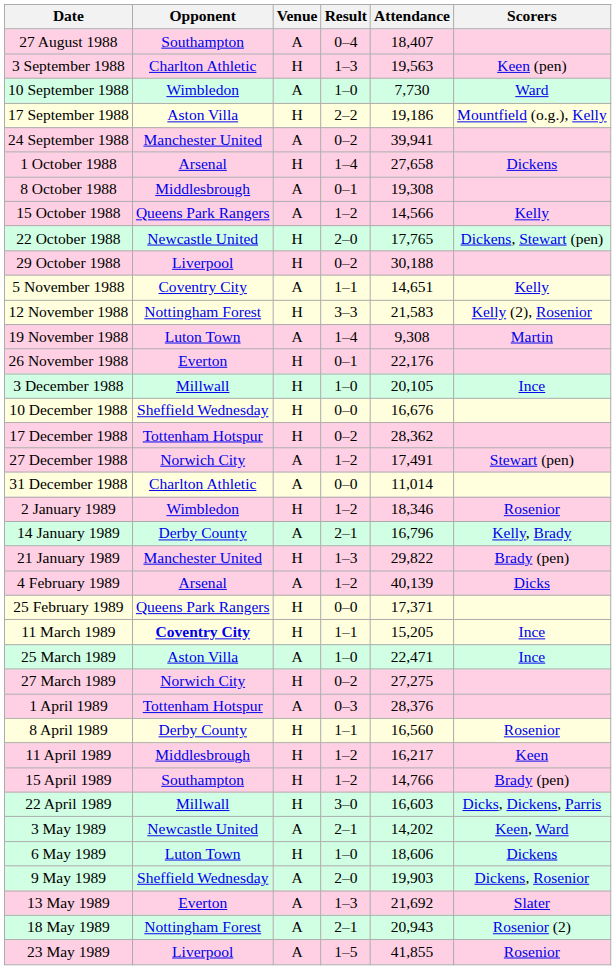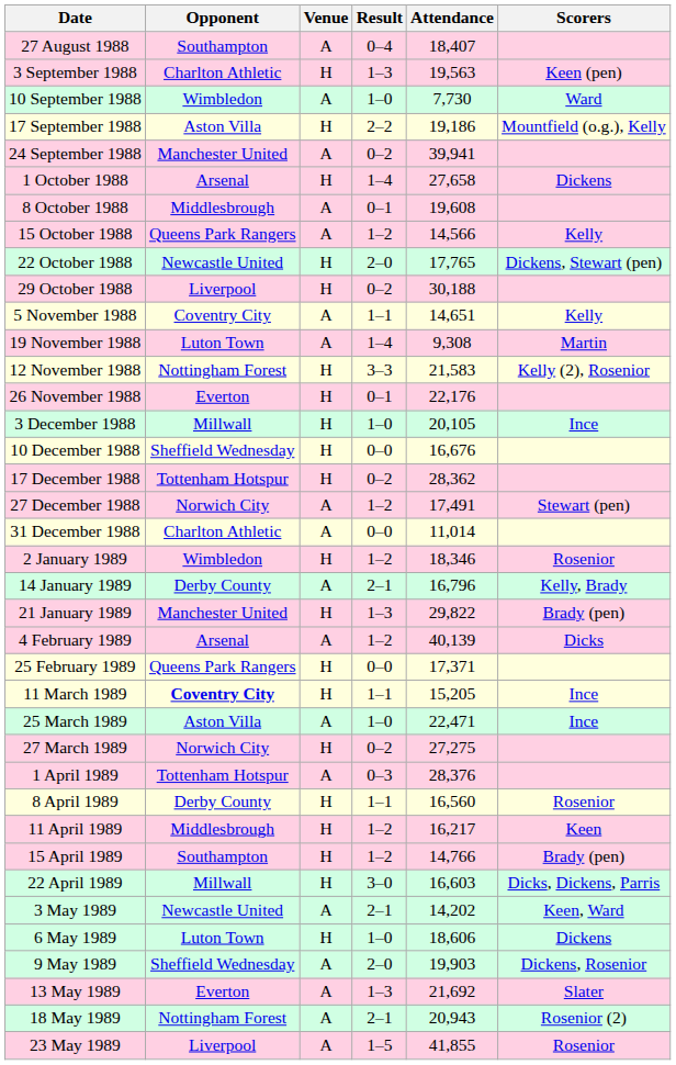 <table class="wikitable sortable" style="font-size:100%; text-align:center">
 <tr>
 <th>Date</th>
 <th>Opponent</th>
 <th>Venue</th>
 <th>Result</th>
 <th>Attendance</th>
 <th>Scorers</th>
 </tr>
 <tr style="background-color: #ffd0e3;">
 <td>27 August 1988</td>
 <td><a href='#'>Southampton</a></td>
 <td>A</td>
 <td>0–4</td>
 <td>18,407</td>
 <td></td>
 </tr>
 <tr style="background-color: #ffd0e3;">
 <td>3 September 1988</td>
 <td><a href='#'>Charlton Athletic</a></td>
 <td>H</td>
 <td>1–3</td>
 <td>19,563</td>
 <td><a href='#'>Keen</a> (pen)</td>
 </tr>
 <tr style="background-color: #d0ffe3;">
 <td>10 September 1988</td>
 <td><a href='#'>Wimbledon</a></td>
 <td>A</td>
 <td>1–0</td>
 <td>7,730</td>
 <td><a href='#'>Ward</a></td>
 </tr>
 <tr style="background-color: #ffffdd;">
 <td>17 September 1988</td>
 <td><a href='#'>Aston Villa</a></td>
 <td>H</td>
 <td>2–2</td>
 <td>19,186</td>
 <td><a href='#'>Mountfield</a> (o.g.), <a href='#'>Kelly</a></td>
 </tr>
 <tr style="background-color: #ffd0e3;">
 <td>24 September 1988</td>
 <td><a href='#'>Manchester United</a></td>
 <td>A</td>
 <td>0–2</td>
 <td>39,941</td>
 <td></td>
 </tr>
 <tr style="background-color: #ffd0e3;">
 <td>1 October 1988</td>
 <td><a href='#'>Arsenal</a></td>
 <td>H</td>
 <td>1–4</td>
 <td>27,658</td>
 <td><a href='#'>Dickens</a></td>
 </tr>
 <tr style="background-color: #ffd0e3;">
 <td>8 October 1988</td>
 <td><a href='#'>Middlesbrough</a></td>
 <td>A</td>
 <td>0–1</td>
-<td>19,308</td>
+<td>19,608</td>
 <td></td>
 </tr>
 <tr style="background-color: #ffd0e3;">
 <td>15 October 1988</td>
 <td><a href='#'>Queens Park Rangers</a></td>
 <td>A</td>
 <td>1–2</td>
 <td>14,566</td>
 <td><a href='#'>Kelly</a></td>
 </tr>
 <tr style="background-color: #d0ffe3;">
 <td>22 October 1988</td>
 <td><a href='#'>Newcastle United</a></td>
 <td>H</td>
 <td>2–0</td>
 <td>17,765</td>
 <td><a href='#'>Dickens</a>, <a href='#'>Stewart</a> (pen)</td>
 </tr>
 <tr style="background-color: #ffd0e3;">
 <td>29 October 1988</td>
 <td><a href='#'>Liverpool</a></td>
 <td>H</td>
 <td>0–2</td>
 <td>30,188</td>
 <td></td>
 </tr>
 <tr style="background-color: #ffffdd;">
 <td>5 November 1988</td>
 <td><a href='#'>Coventry City</a></td>
 <td>A</td>
 <td>1–1</td>
 <td>14,651</td>
 <td><a href='#'>Kelly</a></td>
 </tr>
+<tr style="background-color: #ffd0e3;">
+<td>19 November 1988</td>
+<td><a href='#'>Luton Town</a></td>
+<td>A</td>
+<td>1–4</td>
+<td>9,308</td>
+<td><a href='#'>Martin</a></td>
+</tr>
 <tr style="background-color: #ffffdd;">
 <td>12 November 1988</td>
 <td><a href='#'>Nottingham Forest</a></td>
 <td>H</td>
 <td>3–3</td>
 <td>21,583</td>
 <td><a href='#'>Kelly</a> (2), <a href='#'>Rosenior</a></td>
-</tr>
-<tr style="background-color: #ffd0e3;">
-<td>19 November 1988</td>
-<td><a href='#'>Luton Town</a></td>
-<td>A</td>
-<td>1–4</td>
-<td>9,308</td>
-<td><a href='#'>Martin</a></td>
 </tr>
 <tr style="background-color: #ffd0e3;">
 <td>26 November 1988</td>
 <td><a href='#'>Everton</a></td>
 <td>H</td>
 <td>0–1</td>
 <td>22,176</td>
 <td></td>
 </tr>
 <tr style="background-color: #d0ffe3;">
 <td>3 December 1988</td>
 <td><a href='#'>Millwall</a></td>
 <td>H</td>
 <td>1–0</td>
 <td>20,105</td>
 <td><a href='#'>Ince</a></td>
 </tr>
 <tr style="background-color: #ffffdd;">
 <td>10 December 1988</td>
 <td><a href='#'>Sheffield Wednesday</a></td>
 <td>H</td>
 <td>0–0</td>
 <td>16,676</td>
 <td></td>
 </tr>
 <tr style="background-color: #ffd0e3;">
 <td>17 December 1988</td>
 <td><a href='#'>Tottenham Hotspur</a></td>
 <td>H</td>
 <td>0–2</td>
 <td>28,362</td>
 <td></td>
 </tr>
 <tr style="background-color: #ffd0e3;">
 <td>27 December 1988</td>
 <td><a href='#'>Norwich City</a></td>
 <td>A</td>
 <td>1–2</td>
 <td>17,491</td>
 <td><a href='#'>Stewart</a> (pen)</td>
 </tr>
 <tr style="background-color: #ffffdd;">
 <td>31 December 1988</td>
 <td><a href='#'>Charlton Athletic</a></td>
 <td>A</td>
 <td>0–0</td>
 <td>11,014</td>
 <td></td>
 </tr>
 <tr style="background-color: #ffd0e3;">
 <td>2 January 1989</td>
 <td><a href='#'>Wimbledon</a></td>
 <td>H</td>
 <td>1–2</td>
 <td>18,346</td>
 <td><a href='#'>Rosenior</a></td>
 </tr>
 <tr style="background-color: #d0ffe3;">
 <td>14 January 1989</td>
 <td><a href='#'>Derby County</a></td>
 <td>A</td>
 <td>2–1</td>
 <td>16,796</td>
 <td><a href='#'>Kelly</a>, <a href='#'>Brady</a></td>
 </tr>
 <tr style="background-color: #ffd0e3;">
 <td>21 January 1989</td>
 <td><a href='#'>Manchester United</a></td>
 <td>H</td>
 <td>1–3</td>
 <td>29,822</td>
 <td><a href='#'>Brady</a> (pen)</td>
 </tr>
 <tr style="background-color: #ffd0e3;">
 <td>4 February 1989</td>
 <td><a href='#'>Arsenal</a></td>
 <td>A</td>
 <td>1–2</td>
 <td>40,139</td>
 <td><a href='#'>Dicks</a></td>
 </tr>
 <tr style="background-color: #ffffdd;">
 <td>25 February 1989</td>
 <td><a href='#'>Queens Park Rangers</a></td>
 <td>H</td>
 <td>0–0</td>
 <td>17,371</td>
 <td></td>
 </tr>
 <tr style="background-color: #ffffdd;">
 <td>11 March 1989</td>
 <td><strong><a href='#'>Coventry City</a></strong></td>
 <td>H</td>
 <td>1–1</td>
 <td>15,205</td>
 <td><a href='#'>Ince</a></td>
 </tr>
 <tr style="background-color: #d0ffe3;">
 <td>25 March 1989</td>
 <td><a href='#'>Aston Villa</a></td>
 <td>A</td>
 <td>1–0</td>
 <td>22,471</td>
 <td><a href='#'>Ince</a></td>
 </tr>
 <tr style="background-color: #ffd0e3;">
 <td>27 March 1989</td>
 <td><a href='#'>Norwich City</a></td>
 <td>H</td>
 <td>0–2</td>
 <td>27,275</td>
 <td></td>
 </tr>
 <tr style="background-color: #ffd0e3;">
 <td>1 April 1989</td>
 <td><a href='#'>Tottenham Hotspur</a></td>
 <td>A</td>
 <td>0–3</td>
 <td>28,376</td>
 <td></td>
 </tr>
 <tr style="background-color: #ffffdd;">
 <td>8 April 1989</td>
 <td><a href='#'>Derby County</a></td>
 <td>H</td>
 <td>1–1</td>
 <td>16,560</td>
 <td><a href='#'>Rosenior</a></td>
 </tr>
 <tr style="background-color: #ffd0e3;">
 <td>11 April 1989</td>
 <td><a href='#'>Middlesbrough</a></td>
 <td>H</td>
 <td>1–2</td>
 <td>16,217</td>
 <td><a href='#'>Keen</a></td>
 </tr>
 <tr style="background-color: #ffd0e3;">
 <td>15 April 1989</td>
 <td><a href='#'>Southampton</a></td>
 <td>H</td>
 <td>1–2</td>
 <td>14,766</td>
 <td><a href='#'>Brady</a> (pen)</td>
 </tr>
 <tr style="background-color: #d0ffe3;">
 <td>22 April 1989</td>
 <td><a href='#'>Millwall</a></td>
 <td>H</td>
 <td>3–0</td>
 <td>16,603</td>
 <td><a href='#'>Dicks</a>, <a href='#'>Dickens</a>, <a href='#'>Parris</a></td>
 </tr>
 <tr style="background-color: #d0ffe3;">
 <td>3 May 1989</td>
 <td><a href='#'>Newcastle United</a></td>
 <td>A</td>
 <td>2–1</td>
 <td>14,202</td>
 <td><a href='#'>Keen</a>, <a href='#'>Ward</a></td>
 </tr>
 <tr style="background-color: #d0ffe3;">
 <td>6 May 1989</td>
 <td><a href='#'>Luton Town</a></td>
 <td>H</td>
 <td>1–0</td>
 <td>18,606</td>
 <td><a href='#'>Dickens</a></td>
 </tr>
 <tr style="background-color: #d0ffe3;">
 <td>9 May 1989</td>
 <td><a href='#'>Sheffield Wednesday</a></td>
 <td>A</td>
 <td>2–0</td>
 <td>19,903</td>
 <td><a href='#'>Dickens</a>, <a href='#'>Rosenior</a></td>
 </tr>
 <tr style="background-color: #ffd0e3;">
 <td>13 May 1989</td>
 <td><a href='#'>Everton</a></td>
 <td>A</td>
 <td>1–3</td>
 <td>21,692</td>
 <td><a href='#'>Slater</a></td>
 </tr>
 <tr style="background-color: #d0ffe3;">
 <td>18 May 1989</td>
 <td><a href='#'>Nottingham Forest</a></td>
 <td>A</td>
 <td>2–1</td>
 <td>20,943</td>
 <td><a href='#'>Rosenior</a> (2)</td>
 </tr>
 <tr style="background-color: #ffd0e3;">
 <td>23 May 1989</td>
 <td><a href='#'>Liverpool</a></td>
 <td>A</td>
 <td>1–5</td>
 <td>41,855</td>
 <td><a href='#'>Rosenior</a></td>
 </tr>
 </table>
